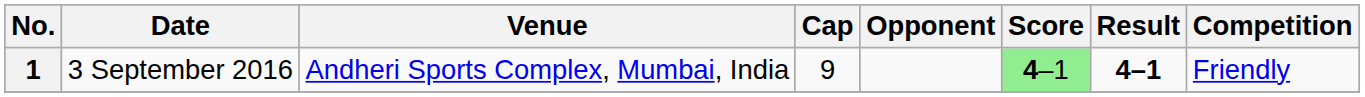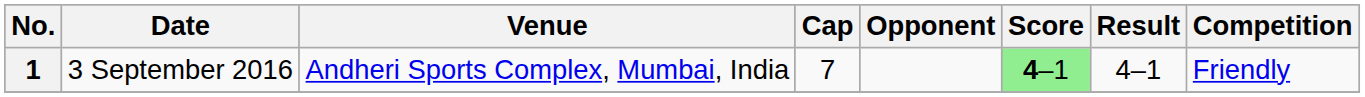 <table class="wikitable plainrowheaders sortable">
 <tr>
 <th scope=col>No.</th>
 <th scope=col data-sort-type=date>Date</th>
 <th scope=col>Venue</th>
 <th scope=col>Cap</th>
 <th scope=col>Opponent</th>
 <th scope=col>Score</th>
 <th scope=col>Result</th>
 <th scope=col>Competition</th>
 </tr>
 <tr>
 <th scope=row>1</th>
 <td>3 September 2016</td>
 <td><a href='#'>Andheri Sports Complex</a>, <a href='#'>Mumbai</a>, India</td>
-<td align=center>9</td>
+<td align=center>7</td>
 <td></td>
 <td align=center style="background: lightgreen;"><strong>4</strong>–1</td>
-<td align=center><strong>4–1</strong></td>
+<td align=center>4–1</td>
 <td><a href='#'>Friendly</a></td>
 </tr>
 <tr>
 </tr>
 </table>
